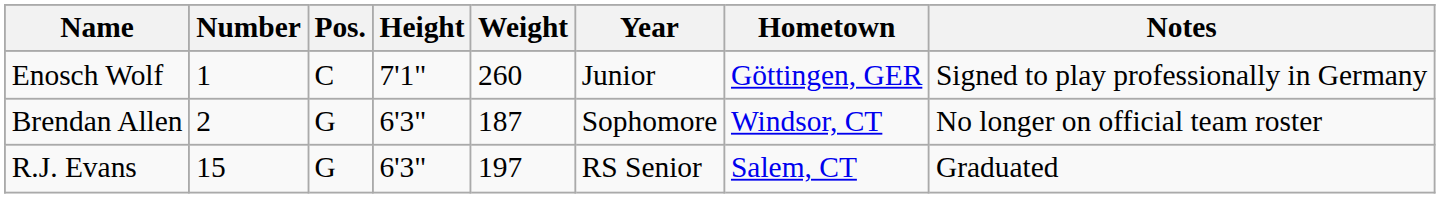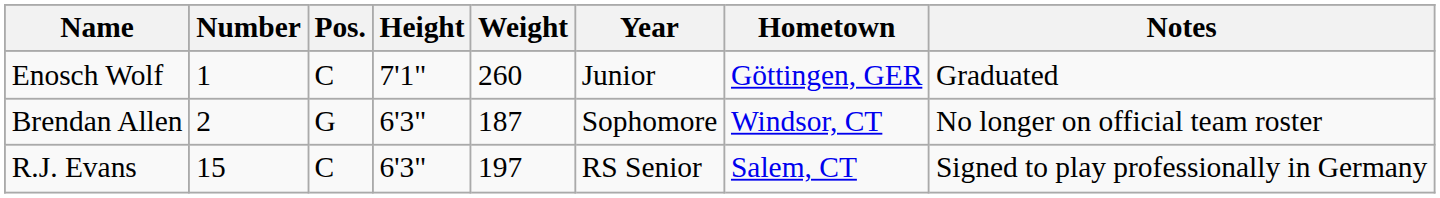 <table class="wikitable sortable" border="1">
 <tr>
 <th>Name</th>
 <th>Number</th>
 <th>Pos.</th>
 <th>Height</th>
 <th>Weight</th>
 <th>Year</th>
 <th>Hometown</th>
 <th class="unsortable">Notes</th>
 </tr>
 <tr>
 <td>Enosch Wolf</td>
 <td>1</td>
 <td>C</td>
 <td>7'1"</td>
 <td>260</td>
 <td>Junior</td>
 <td><a href='#'>Göttingen, GER</a></td>
-<td>Signed to play professionally in Germany</td>
+<td>Graduated</td>
 </tr>
 <tr>
 <td>Brendan Allen</td>
 <td>2</td>
 <td>G</td>
 <td>6'3"</td>
 <td>187</td>
 <td>Sophomore</td>
 <td><a href='#'>Windsor, CT</a></td>
 <td>No longer on official team roster</td>
 </tr>
 <tr>
 <td>R.J. Evans</td>
 <td>15</td>
-<td>G</td>
+<td>C</td>
 <td>6'3"</td>
 <td>197</td>
 <td>RS Senior</td>
 <td><a href='#'>Salem, CT</a></td>
-<td>Graduated</td>
+<td>Signed to play professionally in Germany</td>
 </tr>
 </table>
